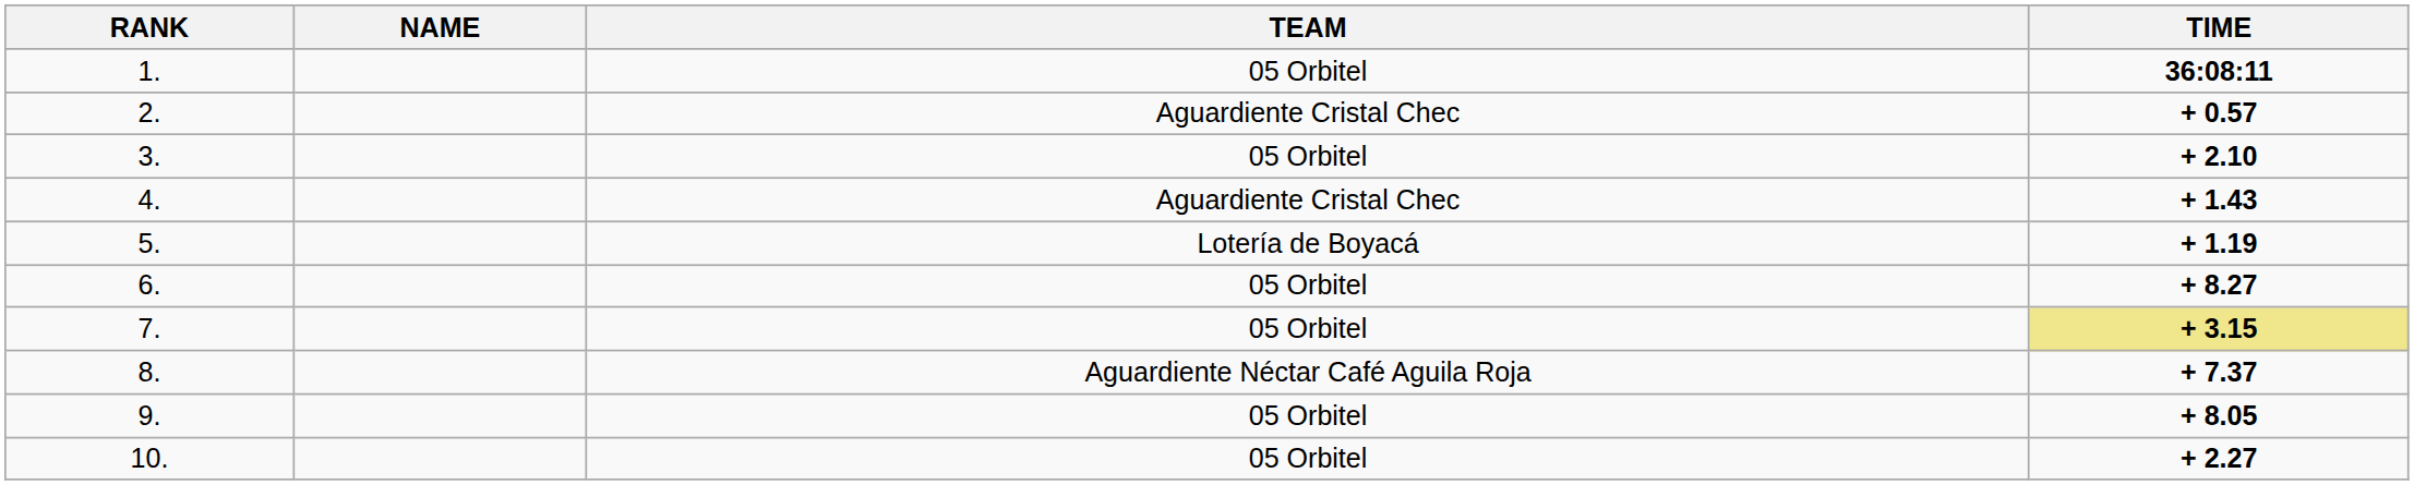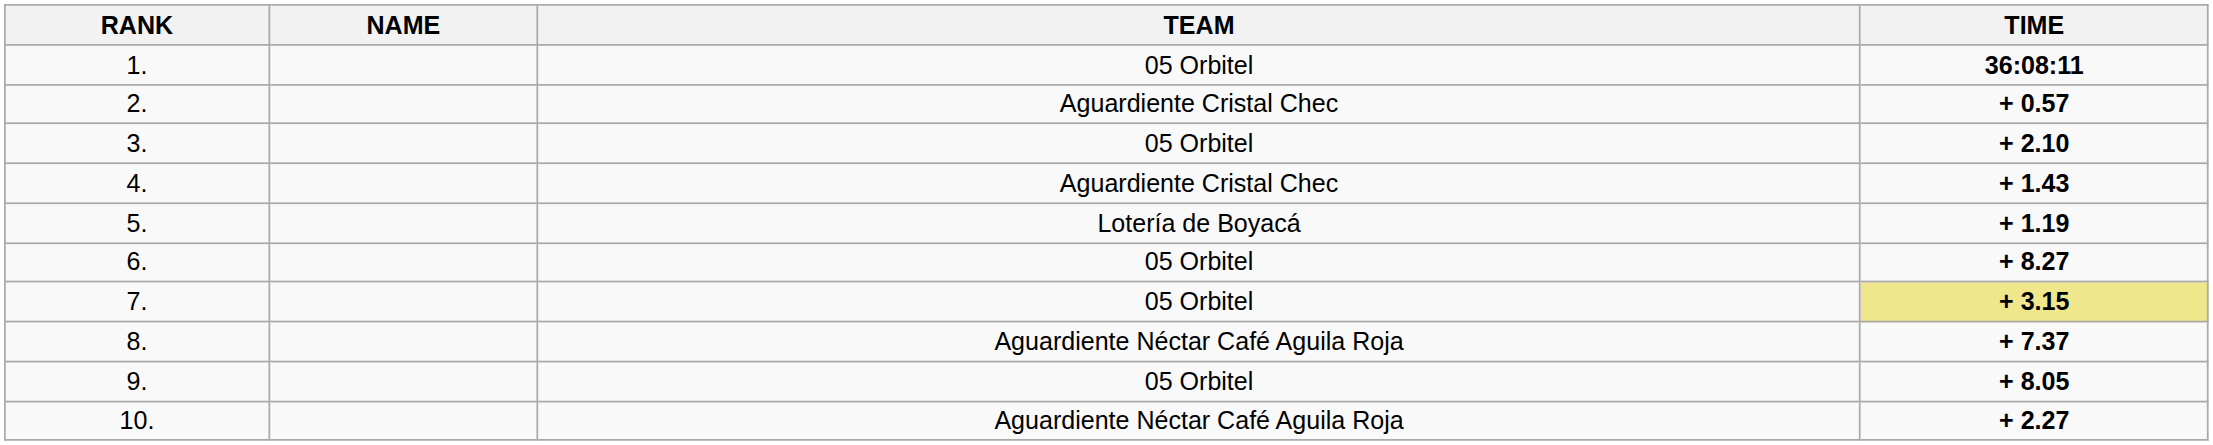 <table class="wikitable"  style="font-size:90%; width:80%;">
 <tr>
 <th>RANK</th>
 <th>NAME</th>
 <th>TEAM</th>
 <th>TIME</th>
 </tr>
 <tr>
 <td style="text-align:center;">1.</td>
 <td></td>
 <td style="text-align:center;">05 Orbitel</td>
 <td style="text-align:center;"><strong>36:08:11</strong></td>
 </tr>
 <tr>
 <td style="text-align:center;">2.</td>
 <td></td>
 <td style="text-align:center;">Aguardiente Cristal Chec</td>
 <td style="text-align:center;"><strong>+ 0.57</strong></td>
 </tr>
 <tr>
 <td style="text-align:center;">3.</td>
 <td></td>
 <td style="text-align:center;">05 Orbitel</td>
 <td style="text-align:center;"><strong>+ 2.10</strong></td>
 </tr>
 <tr>
 <td style="text-align:center;">4.</td>
 <td></td>
 <td style="text-align:center;">Aguardiente Cristal Chec</td>
 <td style="text-align:center;"><strong>+ 1.43</strong></td>
 </tr>
 <tr>
 <td style="text-align:center;">5.</td>
 <td></td>
 <td style="text-align:center;">Lotería de Boyacá</td>
 <td style="text-align:center;"><strong>+ 1.19</strong></td>
 </tr>
 <tr>
 <td style="text-align:center;">6.</td>
 <td></td>
 <td style="text-align:center;">05 Orbitel</td>
 <td style="text-align:center;"><strong>+ 8.27</strong></td>
 </tr>
 <tr>
 <td style="text-align:center;">7.</td>
 <td></td>
 <td style="text-align:center;">05 Orbitel</td>
 <td style="background: khaki; text-align:center;"><strong>+ 3.15</strong></td>
 </tr>
 <tr>
 <td style="text-align:center;">8.</td>
 <td></td>
 <td style="text-align:center;">Aguardiente Néctar Café Aguila Roja</td>
 <td style="text-align:center;"><strong>+ 7.37</strong></td>
 </tr>
 <tr>
 <td style="text-align:center;">9.</td>
 <td></td>
 <td style="text-align:center;">05 Orbitel</td>
 <td style="text-align:center;"><strong>+ 8.05</strong></td>
 </tr>
 <tr>
 <td style="text-align:center;">10.</td>
 <td></td>
-<td style="text-align:center;">05 Orbitel</td>
+<td style="text-align:center;">Aguardiente Néctar Café Aguila Roja</td>
 <td style="text-align:center;"><strong>+ 2.27</strong></td>
 </tr>
 </table>
